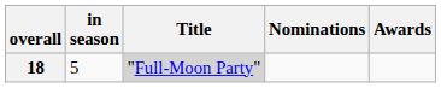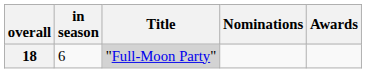 <table class="wikitable plainrowheaders col2center">
 <tr>
 <th scope="col"><br>overall</th>
 <th scope="col"> in<br>season</th>
 <th scope="col">Title</th>
 <th scope="col">Nominations</th>
 <th scope="col">Awards</th>
 </tr>
 <tr>
 <th scope="row" style="text-align:center;">18</th>
-<td>5</td>
+<td>6</td>
 <td style="background: lightgrey;">"<a href='#'>Full-Moon Party</a>"</td>
 <td></td>
 <td></td>
 </tr>
 </table>
